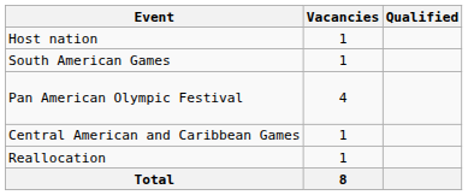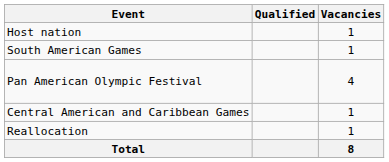 <table class="wikitable">
 <tr>
 <th>Event</th>
+<th>Qualified</th>
 <th>Vacancies</th>
-<th>Qualified</th>
 </tr>
 <tr>
 <td>Host nation</td>
+<td></td>
 <td style="text-align:center;">1</td>
-<td></td>
 </tr>
 <tr>
 <td>South American Games</td>
+<td></td>
 <td style="text-align:center;">1</td>
-<td></td>
 </tr>
 <tr>
 <td>Pan American Olympic Festival</td>
+<td><br><br><br></td>
 <td style="text-align:center;">4</td>
-<td><br><br><br></td>
 </tr>
 <tr>
 <td>Central American and Caribbean Games</td>
+<td></td>
 <td style="text-align:center;">1</td>
-<td></td>
 </tr>
 <tr>
 <td>Reallocation</td>
+<td></td>
 <td style="text-align:center;">1</td>
-<td></td>
 </tr>
 <tr>
 <th>Total</th>
+<th></th>
 <th>8</th>
-<th></th>
 </tr>
 </table>
